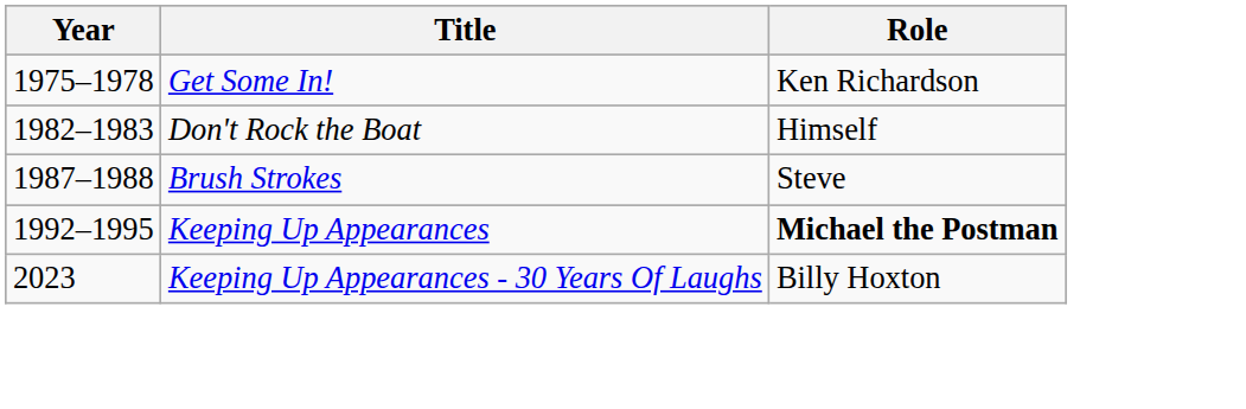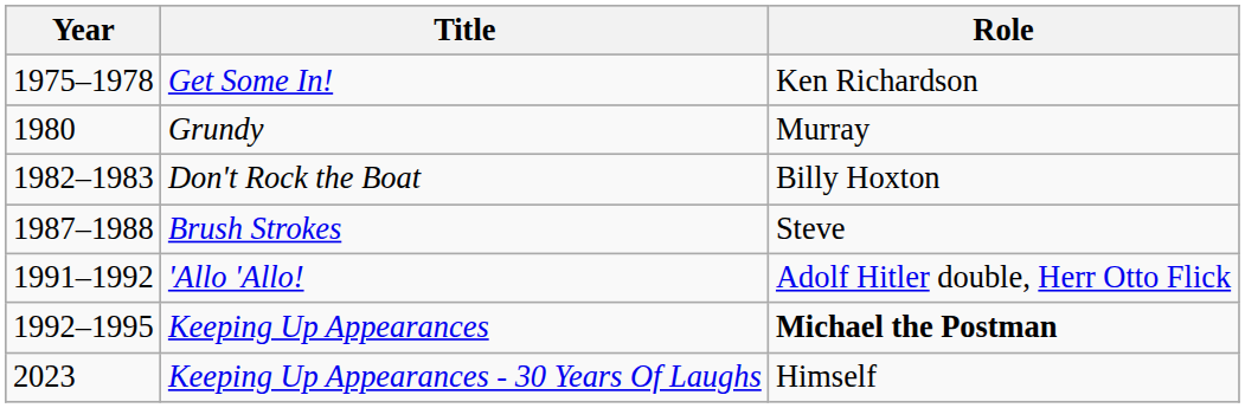 <table class="wikitable">
 <tr>
 <th>Year</th>
 <th>Title</th>
 <th>Role</th>
 </tr>
 <tr>
 <td>1975–1978</td>
 <td><em><a href='#'>Get Some In!</a></em></td>
 <td>Ken Richardson</td>
 </tr>
 <tr>
+<td>1980</td>
+<td><em>Grundy</em></td>
+<td>Murray</td>
+</tr>
+<tr>
 <td>1982–1983</td>
 <td><em>Don't Rock the Boat</em></td>
-<td>Himself</td>
+<td>Billy Hoxton</td>
 </tr>
 <tr>
 <td>1987–1988</td>
 <td><em><a href='#'>Brush Strokes</a></em></td>
 <td>Steve</td>
+</tr>
+<tr>
+<td>1991–1992</td>
+<td><em><a href='#'>'Allo 'Allo!</a></em></td>
+<td><a href='#'>Adolf Hitler</a> double, <a href='#'>Herr Otto Flick</a></td>
 </tr>
 <tr>
 <td>1992–1995</td>
 <td><em><a href='#'>Keeping Up Appearances</a></em></td>
 <td><strong>Michael the Postman</strong></td>
 </tr>
 <tr>
 <td>2023</td>
 <td><em><a href='#'>Keeping Up Appearances - 30 Years Of Laughs</a></em></td>
-<td>Billy Hoxton</td>
+<td>Himself</td>
 </tr>
 </table>
